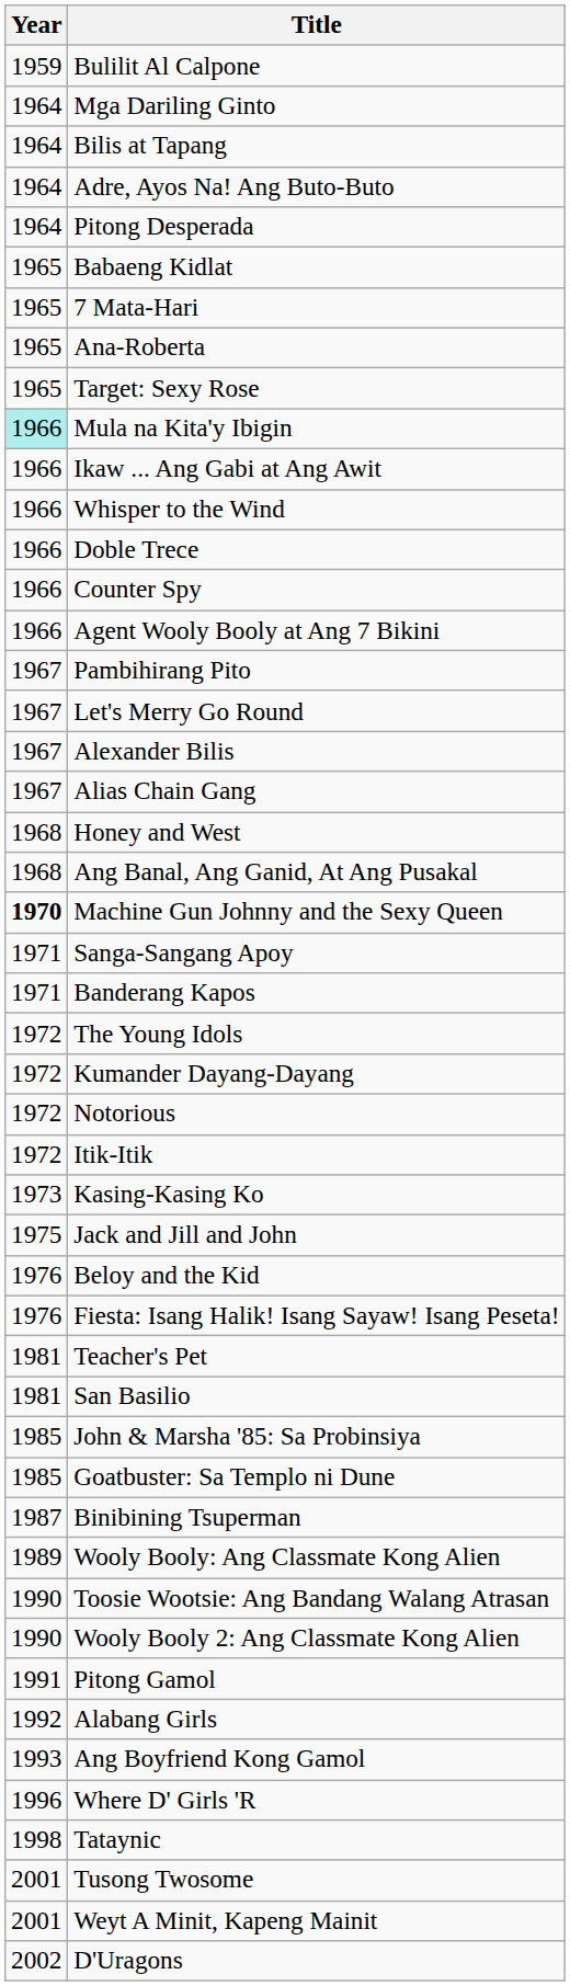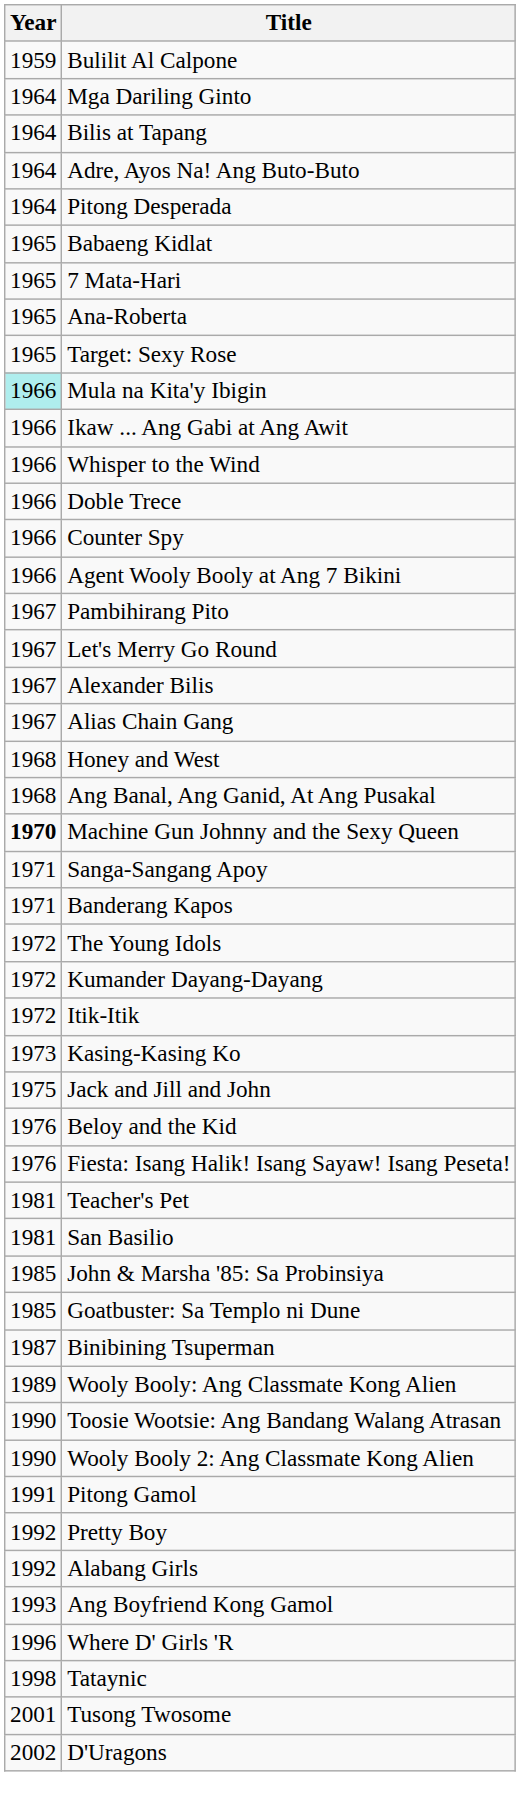 <table class="wikitable">
 <tr>
 <th>Year</th>
 <th>Title</th>
 </tr>
 <tr>
 <td>1959</td>
 <td>Bulilit Al Calpone</td>
 </tr>
 <tr>
 <td>1964</td>
 <td>Mga Dariling Ginto</td>
 </tr>
 <tr>
 <td>1964</td>
 <td>Bilis at Tapang</td>
 </tr>
 <tr>
 <td>1964</td>
 <td>Adre, Ayos Na! Ang Buto-Buto</td>
 </tr>
 <tr>
 <td>1964</td>
 <td>Pitong Desperada</td>
 </tr>
 <tr>
 <td>1965</td>
 <td>Babaeng Kidlat</td>
 </tr>
 <tr>
 <td>1965</td>
 <td>7 Mata-Hari</td>
 </tr>
 <tr>
 <td>1965</td>
 <td>Ana-Roberta</td>
 </tr>
 <tr>
 <td>1965</td>
 <td>Target: Sexy Rose</td>
 </tr>
 <tr>
 <td style="background: paleturquoise;">1966</td>
 <td>Mula na Kita'y Ibigin</td>
 </tr>
 <tr>
 <td>1966</td>
 <td>Ikaw ... Ang Gabi at Ang Awit</td>
 </tr>
 <tr>
 <td>1966</td>
 <td>Whisper to the Wind</td>
 </tr>
 <tr>
 <td>1966</td>
 <td>Doble Trece</td>
 </tr>
 <tr>
 <td>1966</td>
 <td>Counter Spy</td>
 </tr>
 <tr>
 <td>1966</td>
 <td>Agent Wooly Booly at Ang 7 Bikini</td>
 </tr>
 <tr>
 <td>1967</td>
 <td>Pambihirang Pito</td>
 </tr>
 <tr>
 <td>1967</td>
 <td>Let's Merry Go Round</td>
 </tr>
 <tr>
 <td>1967</td>
 <td>Alexander Bilis</td>
 </tr>
 <tr>
 <td>1967</td>
 <td>Alias Chain Gang</td>
 </tr>
 <tr>
 <td>1968</td>
 <td>Honey and West</td>
 </tr>
 <tr>
 <td>1968</td>
 <td>Ang Banal, Ang Ganid, At Ang Pusakal</td>
 </tr>
 <tr>
 <td><strong>1970</strong></td>
 <td>Machine Gun Johnny and the Sexy Queen</td>
 </tr>
 <tr>
 <td>1971</td>
 <td>Sanga-Sangang Apoy</td>
 </tr>
 <tr>
 <td>1971</td>
 <td>Banderang Kapos</td>
 </tr>
 <tr>
 <td>1972</td>
 <td>The Young Idols</td>
 </tr>
 <tr>
 <td>1972</td>
 <td>Kumander Dayang-Dayang</td>
 </tr>
 <tr>
 <td>1972</td>
-<td>Notorious</td>
-</tr>
-<tr>
-<td>1972</td>
 <td>Itik-Itik</td>
 </tr>
 <tr>
 <td>1973</td>
 <td>Kasing-Kasing Ko</td>
 </tr>
 <tr>
 <td>1975</td>
 <td>Jack and Jill and John</td>
 </tr>
 <tr>
 <td>1976</td>
 <td>Beloy and the Kid</td>
 </tr>
 <tr>
 <td>1976</td>
 <td>Fiesta: Isang Halik! Isang Sayaw! Isang Peseta!</td>
 </tr>
 <tr>
 <td>1981</td>
 <td>Teacher's Pet</td>
 </tr>
 <tr>
 <td>1981</td>
 <td>San Basilio</td>
 </tr>
 <tr>
 <td>1985</td>
 <td>John & Marsha '85: Sa Probinsiya</td>
 </tr>
 <tr>
 <td>1985</td>
 <td>Goatbuster: Sa Templo ni Dune</td>
 </tr>
 <tr>
 <td>1987</td>
 <td>Binibining Tsuperman</td>
 </tr>
 <tr>
 <td>1989</td>
 <td>Wooly Booly: Ang Classmate Kong Alien</td>
 </tr>
 <tr>
 <td>1990</td>
 <td>Toosie Wootsie: Ang Bandang Walang Atrasan</td>
 </tr>
 <tr>
 <td>1990</td>
 <td>Wooly Booly 2: Ang Classmate Kong Alien</td>
 </tr>
 <tr>
 <td>1991</td>
 <td>Pitong Gamol</td>
 </tr>
 <tr>
 <td>1992</td>
+<td>Pretty Boy</td>
+</tr>
+<tr>
+<td>1992</td>
 <td>Alabang Girls</td>
 </tr>
 <tr>
 <td>1993</td>
 <td>Ang Boyfriend Kong Gamol</td>
 </tr>
 <tr>
 <td>1996</td>
 <td>Where D' Girls 'R</td>
 </tr>
 <tr>
 <td>1998</td>
 <td>Tataynic</td>
 </tr>
 <tr>
 <td>2001</td>
 <td>Tusong Twosome</td>
 </tr>
 <tr>
-<td>2001</td>
-<td>Weyt A Minit, Kapeng Mainit</td>
-</tr>
-<tr>
 <td>2002</td>
 <td>D'Uragons</td>
 </tr>
 </table>
